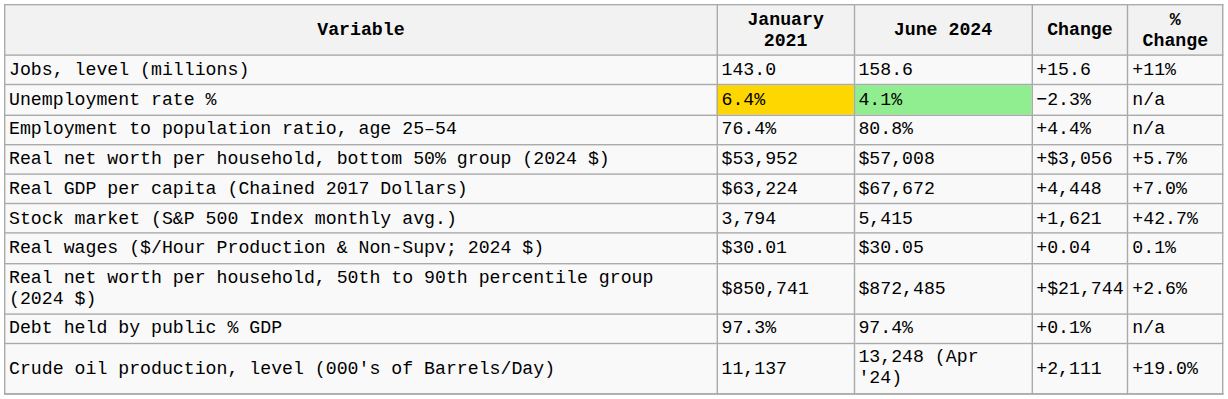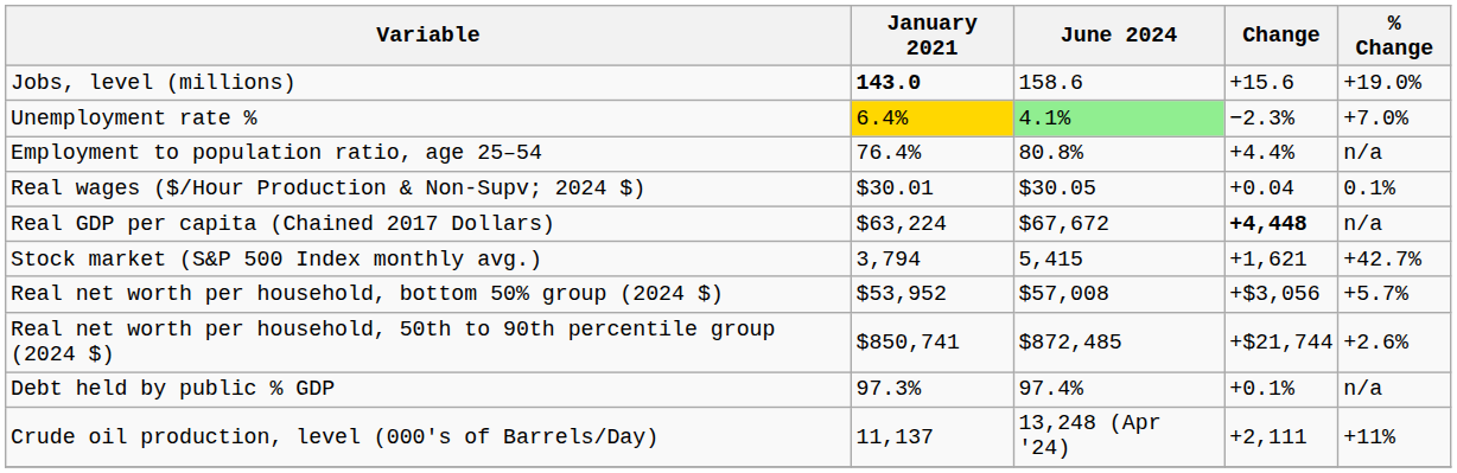 <table class="wikitable">
 <tr>
 <th>Variable</th>
 <th>January 2021</th>
 <th>June         2024</th>
 <th>Change</th>
 <th>% Change</th>
 </tr>
 <tr>
 <td>Jobs, level (millions)</td>
-<td>143.0</td>
+<td><strong>143.0</strong></td>
 <td>158.6</td>
 <td>+15.6</td>
-<td>+11%</td>
+<td>+19.0%</td>
 </tr>
 <tr>
 <td>Unemployment rate %</td>
 <td style="background: gold;">6.4%</td>
 <td style="background: lightgreen;">4.1%</td>
 <td>−2.3%</td>
-<td>n/a</td>
+<td>+7.0%</td>
 </tr>
 <tr>
 <td>Employment to population ratio, age 25–54</td>
 <td>76.4%</td>
 <td>80.8%</td>
 <td>+4.4%</td>
 <td>n/a</td>
 </tr>
 <tr>
-<td>Real net worth per household, bottom 50% group (2024 $)</td>
-<td>$53,952</td>
-<td>$57,008</td>
-<td>+$3,056</td>
-<td>+5.7%</td>
+<td>Real wages ($/Hour Production & Non-Supv; 2024 $)</td>
+<td>$30.01</td>
+<td>$30.05</td>
+<td>+0.04</td>
+<td>0.1%</td>
 </tr>
 <tr>
 <td>Real GDP per capita (Chained 2017 Dollars)</td>
 <td>$63,224</td>
 <td>$67,672</td>
-<td>+4,448</td>
-<td>+7.0%</td>
+<td><strong>+4,448</strong></td>
+<td>n/a</td>
 </tr>
 <tr>
 <td>Stock market (S&P 500 Index monthly avg.)</td>
 <td>3,794</td>
 <td>5,415</td>
 <td>+1,621</td>
 <td>+42.7%</td>
 </tr>
 <tr>
-<td>Real wages ($/Hour Production & Non-Supv; 2024 $)</td>
-<td>$30.01</td>
-<td>$30.05</td>
-<td>+0.04</td>
-<td>0.1%</td>
+<td>Real net worth per household, bottom 50% group (2024 $)</td>
+<td>$53,952</td>
+<td>$57,008</td>
+<td>+$3,056</td>
+<td>+5.7%</td>
 </tr>
 <tr>
 <td>Real net worth per household, 50th to 90th percentile group (2024 $)</td>
 <td>$850,741</td>
 <td>$872,485</td>
 <td>+$21,744</td>
 <td>+2.6%</td>
 </tr>
 <tr>
 <td>Debt held by public % GDP</td>
 <td>97.3%</td>
 <td>97.4%</td>
 <td>+0.1%</td>
 <td>n/a</td>
 </tr>
 <tr>
 <td>Crude oil production, level (000's of Barrels/Day)</td>
 <td>11,137</td>
 <td>13,248 (Apr '24)</td>
 <td>+2,111</td>
-<td>+19.0%</td>
+<td>+11%</td>
 </tr>
 <tr>
 </tr>
 </table>
